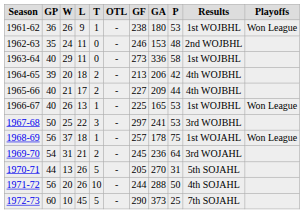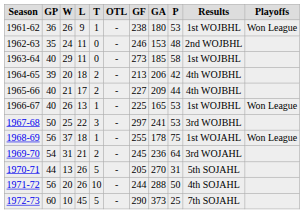 <table class="wikitable">
 <tr align="center"  bgcolor="#dddddd">
 <td><strong>Season</strong></td>
 <td><strong>GP</strong></td>
 <td><strong>W</strong></td>
 <td><strong>L</strong></td>
 <td><strong>T</strong></td>
 <td><strong>OTL</strong></td>
 <td><strong>GF</strong></td>
 <td><strong>GA</strong></td>
 <td><strong>P</strong></td>
 <td><strong>Results</strong></td>
 <td><strong>Playoffs</strong></td>
 </tr>
 <tr align="center" bgcolor="#eeeeee">
 <td>1961-62</td>
 <td>36</td>
 <td>26</td>
 <td>9</td>
 <td>1</td>
 <td>-</td>
 <td>238</td>
 <td>180</td>
 <td>53</td>
 <td>1st WOJBHL</td>
 <td>Won League</td>
 </tr>
 <tr align="center" bgcolor="#eeeeee">
 <td>1962-63</td>
 <td>35</td>
 <td>24</td>
 <td>11</td>
 <td>0</td>
 <td>-</td>
 <td>246</td>
 <td>153</td>
 <td>48</td>
 <td>2nd WOJBHL</td>
 <td></td>
 </tr>
 <tr align="center" bgcolor="#eeeeee">
 <td>1963-64</td>
 <td>40</td>
 <td>29</td>
 <td>11</td>
 <td>0</td>
 <td>-</td>
 <td>273</td>
-<td>336</td>
+<td>185</td>
 <td>58</td>
 <td>1st WOJBHL</td>
 <td></td>
 </tr>
 <tr align="center" bgcolor="#eeeeee">
 <td>1964-65</td>
 <td>39</td>
 <td>20</td>
 <td>18</td>
 <td>2</td>
 <td>-</td>
 <td>213</td>
 <td>206</td>
 <td>42</td>
 <td>4th WOJBHL</td>
 <td></td>
 </tr>
 <tr align="center" bgcolor="#eeeeee">
 <td>1965-66</td>
 <td>40</td>
 <td>21</td>
 <td>17</td>
 <td>2</td>
 <td>-</td>
 <td>227</td>
 <td>209</td>
 <td>44</td>
 <td>4th WOJBHL</td>
 <td></td>
 </tr>
 <tr align="center" bgcolor="#eeeeee">
 <td>1966-67</td>
 <td>40</td>
 <td>26</td>
 <td>13</td>
 <td>1</td>
 <td>-</td>
 <td>225</td>
 <td>165</td>
 <td>53</td>
 <td>1st WOJBHL</td>
 <td>Won League</td>
 </tr>
 <tr align="center" bgcolor="#eeeeee">
 <td><a href='#'>1967-68</a></td>
 <td>50</td>
 <td>25</td>
 <td>22</td>
 <td>3</td>
 <td>-</td>
 <td>297</td>
 <td>241</td>
 <td>53</td>
 <td>3rd WOJBHL</td>
 <td></td>
 </tr>
 <tr align="center" bgcolor="#eeeeee">
 <td><a href='#'>1968-69</a></td>
 <td>56</td>
 <td>37</td>
 <td>18</td>
 <td>1</td>
 <td>-</td>
-<td>257</td>
+<td>255</td>
 <td>178</td>
 <td>75</td>
 <td>1st WOJAHL</td>
 <td>Won League</td>
 </tr>
 <tr align="center" bgcolor="#eeeeee">
 <td><a href='#'>1969-70</a></td>
 <td>54</td>
 <td>31</td>
 <td>21</td>
 <td>2</td>
 <td>-</td>
 <td>245</td>
 <td>236</td>
 <td>64</td>
 <td>3rd WOJAHL</td>
 <td></td>
 </tr>
 <tr align="center" bgcolor="#eeeeee">
 <td><a href='#'>1970-71</a></td>
 <td>44</td>
 <td>13</td>
 <td>26</td>
 <td>5</td>
 <td>-</td>
 <td>205</td>
 <td>270</td>
 <td>31</td>
 <td>5th SOJAHL</td>
 <td></td>
 </tr>
 <tr align="center" bgcolor="#eeeeee">
 <td><a href='#'>1971-72</a></td>
 <td>56</td>
 <td>20</td>
 <td>26</td>
 <td>10</td>
 <td>-</td>
 <td>244</td>
 <td>288</td>
 <td>50</td>
 <td>4th SOJAHL</td>
 <td></td>
 </tr>
 <tr align="center" bgcolor="#eeeeee">
 <td><a href='#'>1972-73</a></td>
 <td>60</td>
 <td>10</td>
 <td>45</td>
 <td>5</td>
 <td>-</td>
 <td>290</td>
 <td>373</td>
 <td>25</td>
 <td>7th SOJAHL</td>
 <td></td>
 </tr>
 </table>
